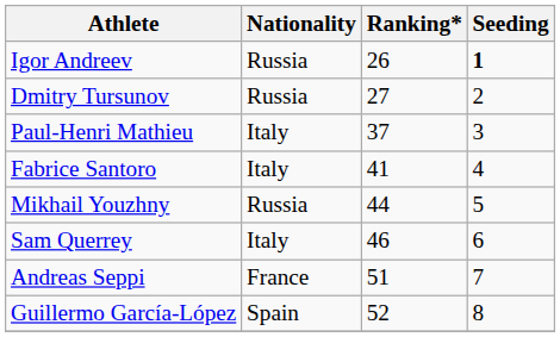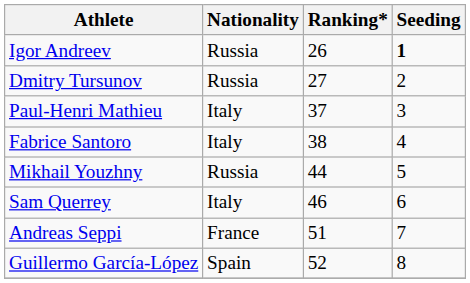 <table class="wikitable" border="1">
 <tr>
 <th>Athlete</th>
 <th>Nationality</th>
 <th>Ranking*</th>
 <th>Seeding</th>
 </tr>
 <tr>
 <td><a href='#'>Igor Andreev</a></td>
 <td> Russia</td>
 <td>26</td>
 <td><strong>1</strong></td>
 </tr>
 <tr>
 <td><a href='#'>Dmitry Tursunov</a></td>
 <td> Russia</td>
 <td>27</td>
 <td>2</td>
 </tr>
 <tr>
 <td><a href='#'>Paul-Henri Mathieu</a></td>
 <td> Italy</td>
 <td>37</td>
 <td>3</td>
 </tr>
 <tr>
 <td><a href='#'>Fabrice Santoro</a></td>
 <td> Italy</td>
-<td>41</td>
+<td>38</td>
 <td>4</td>
 </tr>
 <tr>
 <td><a href='#'>Mikhail Youzhny</a></td>
 <td> Russia</td>
 <td>44</td>
 <td>5</td>
 </tr>
 <tr>
 <td><a href='#'>Sam Querrey</a></td>
 <td> Italy</td>
 <td>46</td>
 <td>6</td>
 </tr>
 <tr>
 <td><a href='#'>Andreas Seppi</a></td>
 <td> France</td>
 <td>51</td>
 <td>7</td>
 </tr>
 <tr>
 <td><a href='#'>Guillermo García-López</a></td>
 <td> Spain</td>
 <td>52</td>
 <td>8</td>
 </tr>
 <tr>
 </tr>
 </table>
